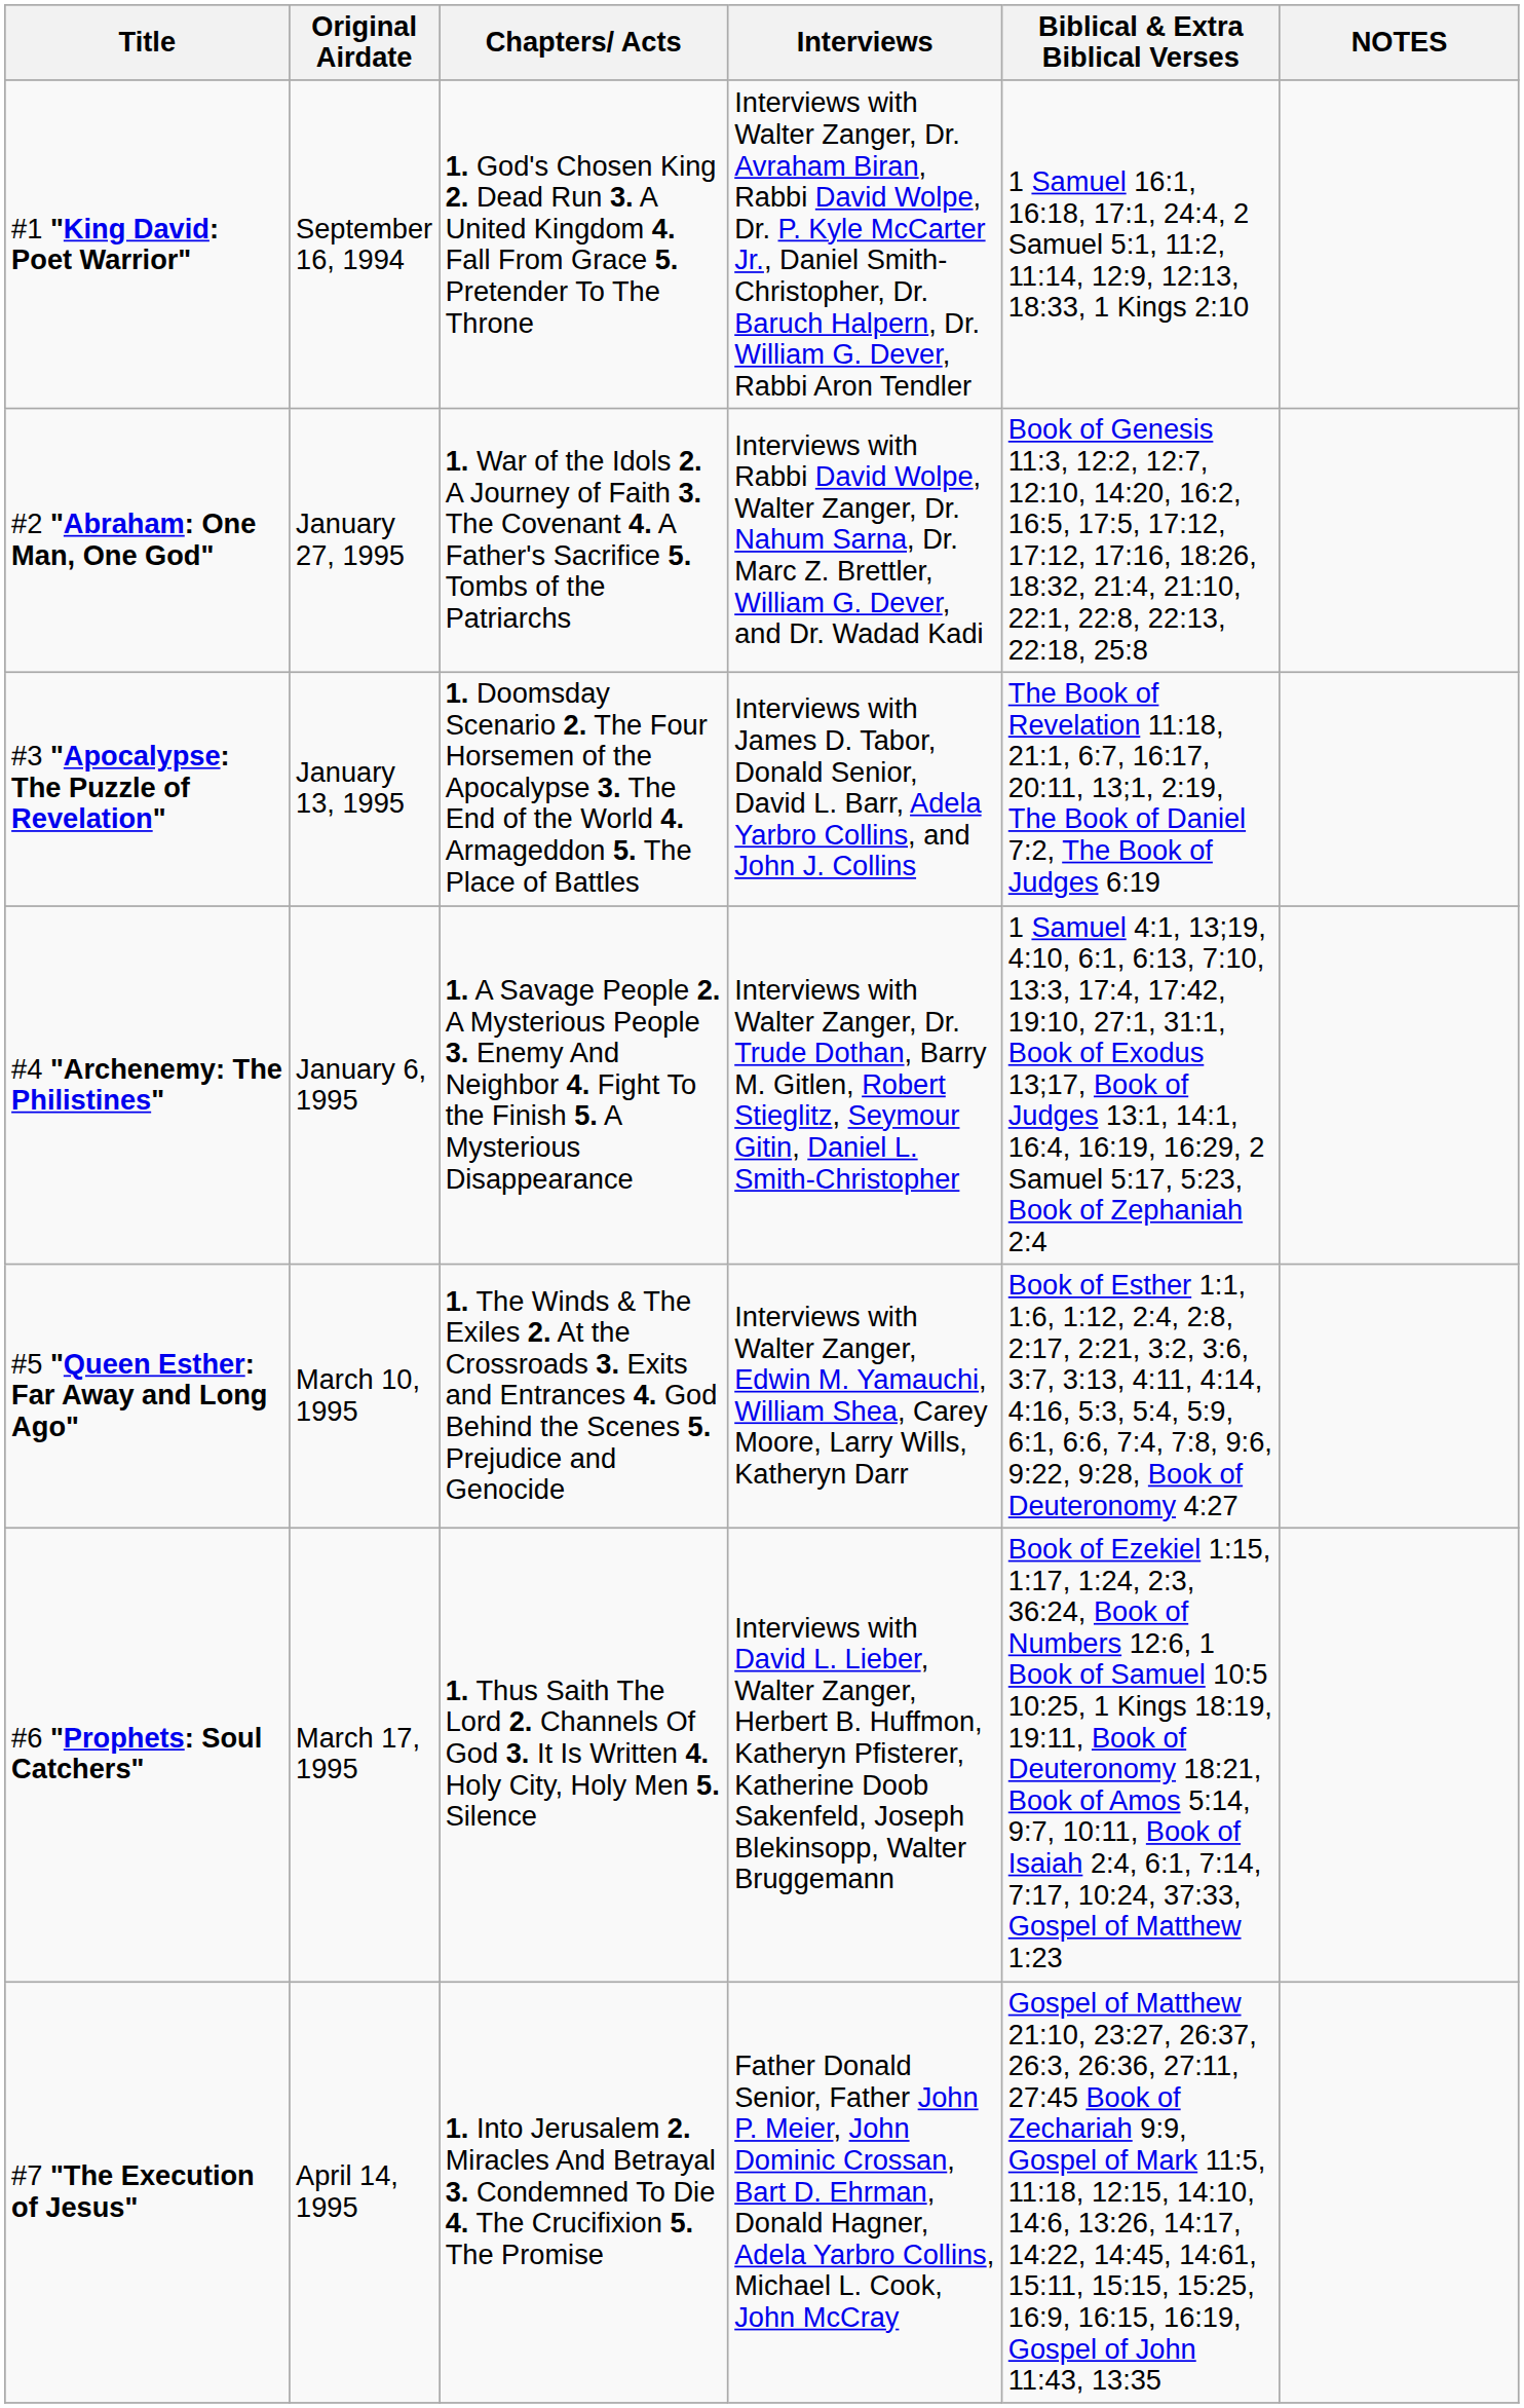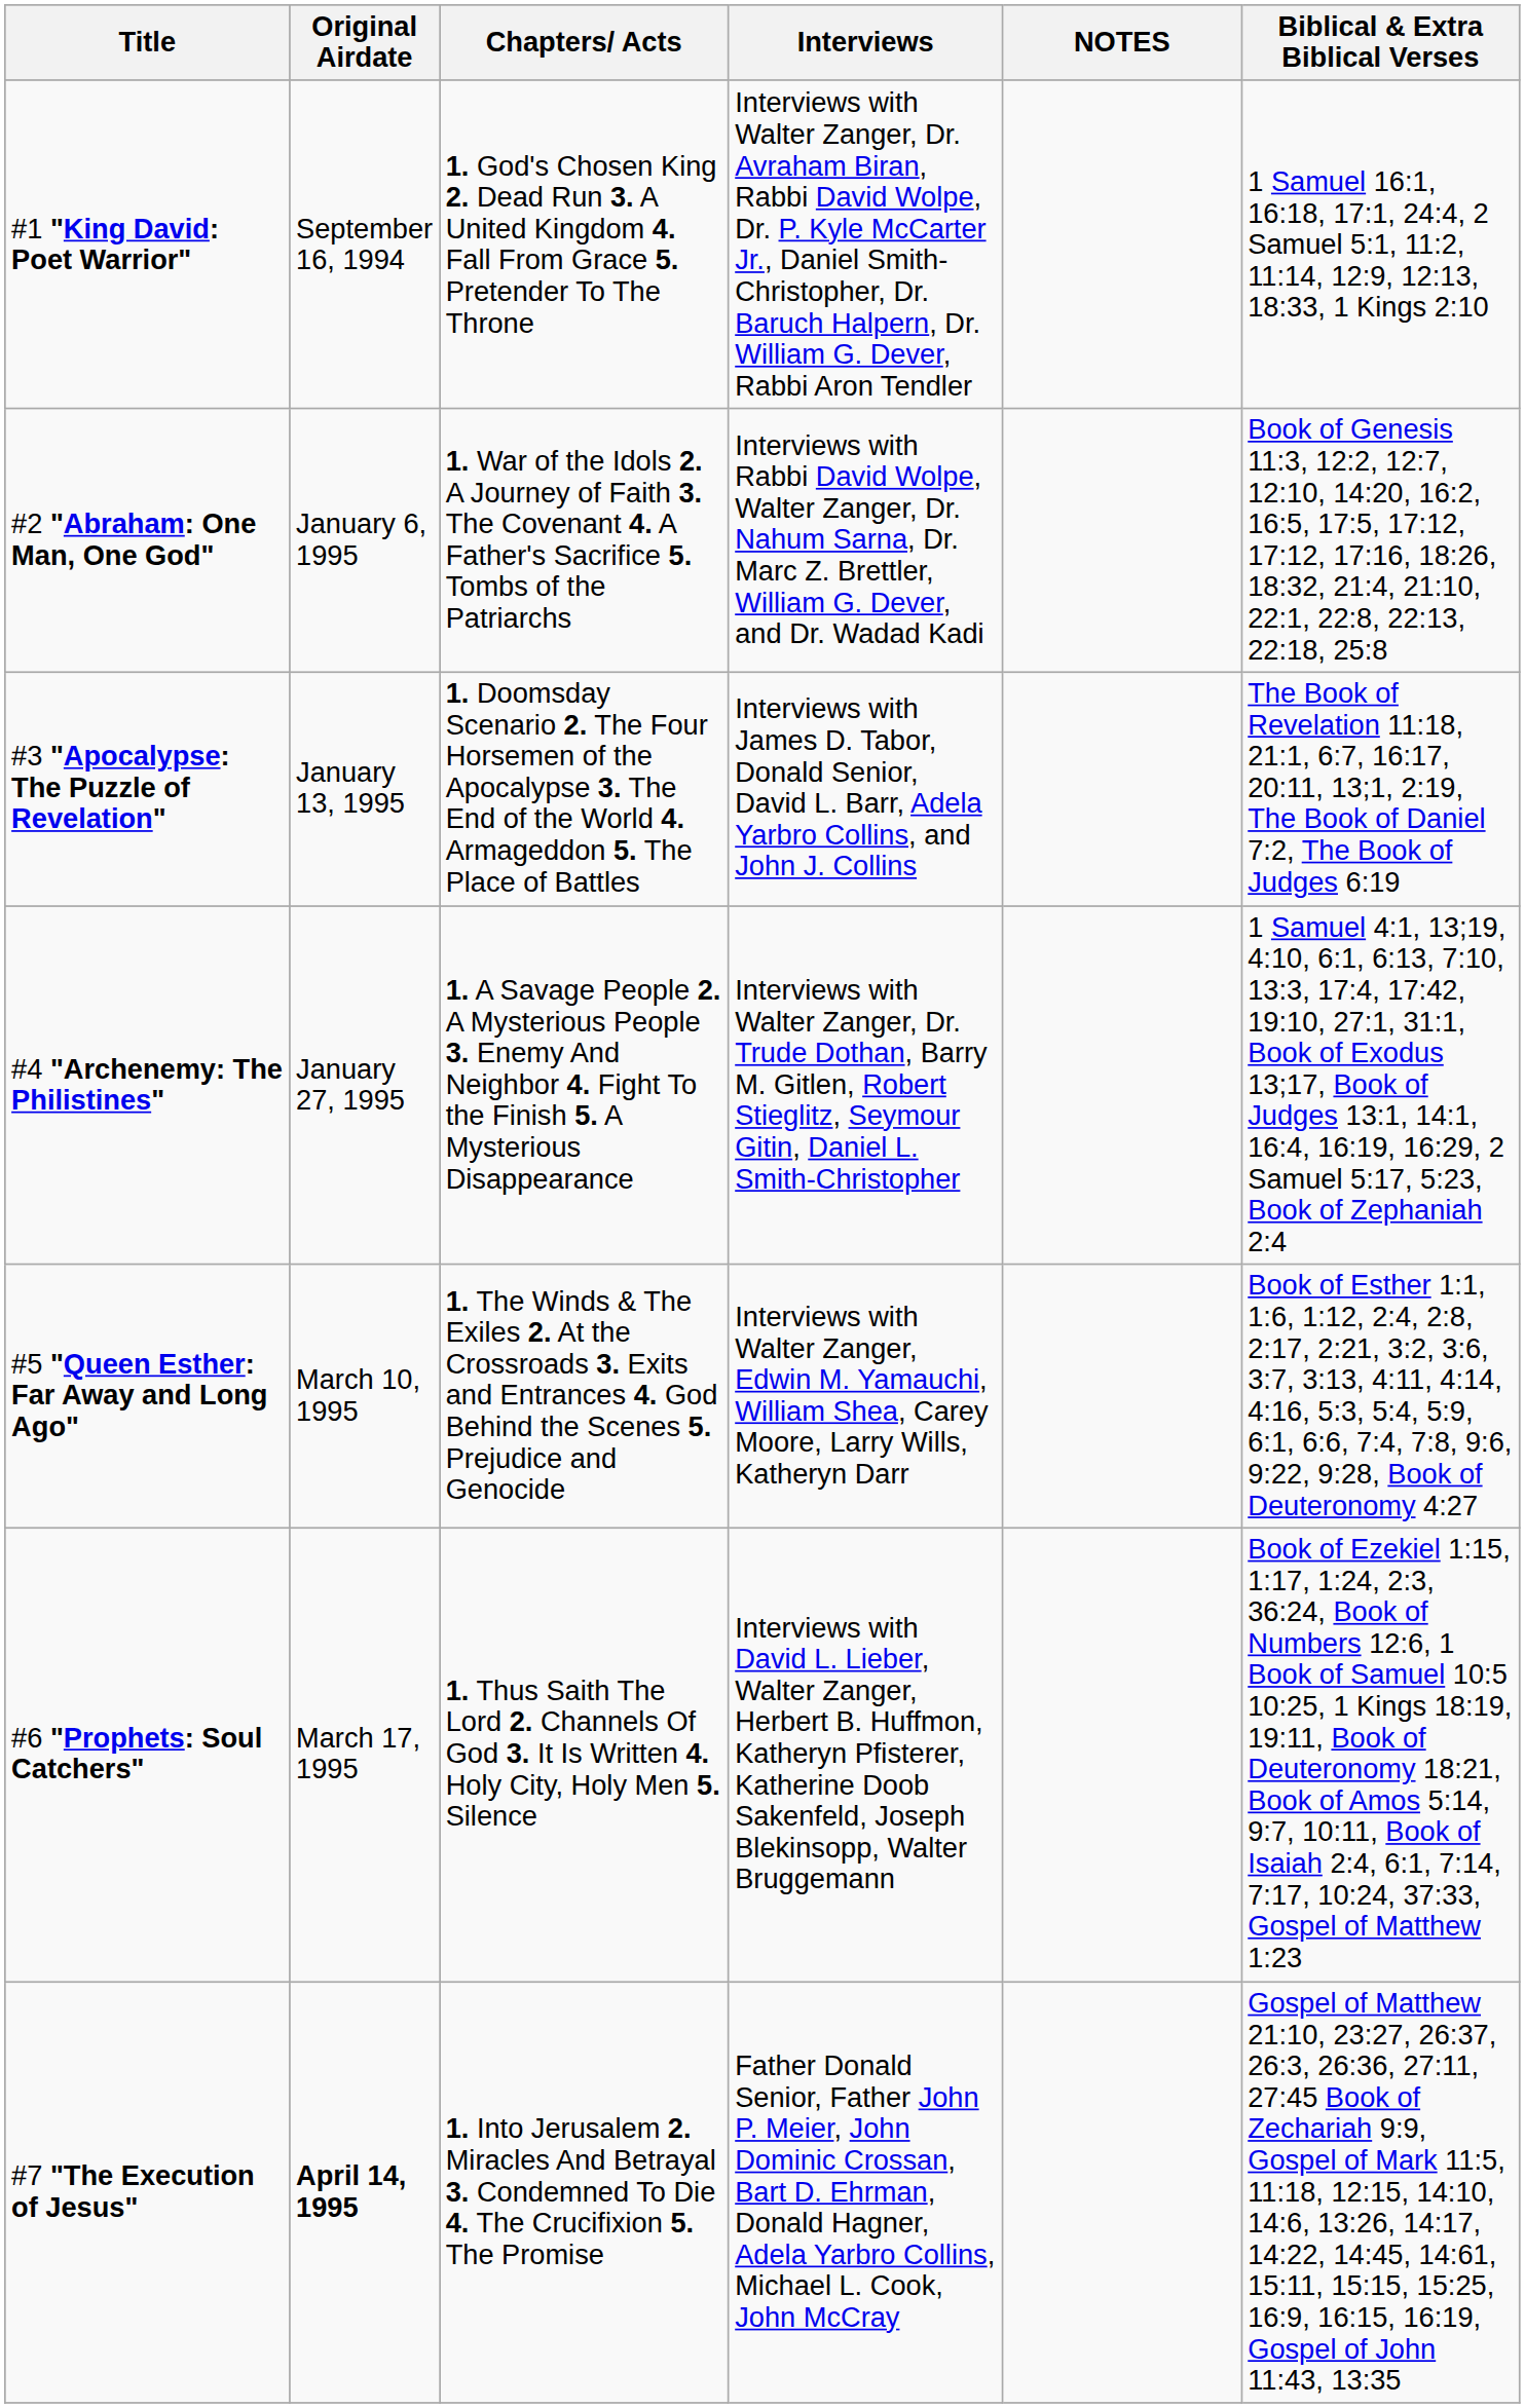 <table class="wikitable" "background:#EEEEFF">
 <tr>
 <th style="width:220px;">Title</th>
 <th style="width:40pt;">Original Airdate</th>
 <th style="width:220px;">Chapters/ Acts</th>
 <th style="width:220px;">Interviews</th>
+<th style="width:220px;">NOTES</th>
 <th style="width:220px;">Biblical & Extra Biblical Verses</th>
-<th style="width:220px;">NOTES</th>
 </tr>
 <tr>
 <td>#1 <strong>"<a href='#'>King David</a>: Poet Warrior"</strong></td>
 <td>September 16, 1994</td>
 <td><strong>1.</strong> God's Chosen King <strong>2.</strong> Dead Run <strong>3.</strong> A United Kingdom <strong>4.</strong> Fall From Grace <strong>5.</strong> Pretender To The Throne</td>
 <td>Interviews with Walter Zanger, Dr. <a href='#'>Avraham Biran</a>, Rabbi <a href='#'>David Wolpe</a>, Dr. <a href='#'>P. Kyle McCarter Jr.</a>, Daniel Smith-Christopher, Dr. <a href='#'>Baruch Halpern</a>, Dr. <a href='#'>William G. Dever</a>, Rabbi Aron Tendler</td>
+<td></td>
 <td>1 <a href='#'>Samuel</a> 16:1, 16:18, 17:1, 24:4, 2 Samuel 5:1, 11:2, 11:14, 12:9, 12:13, 18:33, 1 Kings 2:10</td>
-<td></td>
 </tr>
 <tr>
 <td>#2 <strong>"<a href='#'>Abraham</a>: One Man, One God"</strong></td>
-<td>January 27, 1995</td>
+<td>January 6, 1995</td>
 <td><strong>1.</strong> War of the Idols <strong>2.</strong> A Journey of Faith <strong>3.</strong> The Covenant <strong>4.</strong> A Father's Sacrifice <strong>5.</strong> Tombs of the Patriarchs</td>
 <td>Interviews with Rabbi <a href='#'>David Wolpe</a>, Walter Zanger, Dr. <a href='#'>Nahum Sarna</a>, Dr. Marc Z. Brettler, <a href='#'>William G. Dever</a>, and Dr. Wadad Kadi</td>
+<td></td>
 <td><a href='#'>Book of Genesis</a> 11:3, 12:2, 12:7, 12:10, 14:20, 16:2, 16:5, 17:5, 17:12, 17:12, 17:16, 18:26, 18:32, 21:4, 21:10, 22:1, 22:8, 22:13, 22:18, 25:8</td>
-<td></td>
 </tr>
 <tr>
 <td>#3 <strong>"<a href='#'>Apocalypse</a>: The Puzzle of <a href='#'>Revelation</a>"</strong></td>
 <td>January 13, 1995</td>
 <td><strong>1.</strong> Doomsday Scenario <strong>2.</strong> The Four Horsemen of the Apocalypse <strong>3.</strong> The End of the World <strong>4.</strong> Armageddon <strong>5.</strong> The Place of Battles</td>
 <td>Interviews with James D. Tabor, Donald Senior, David L. Barr, <a href='#'>Adela Yarbro Collins</a>, and <a href='#'>John J. Collins</a></td>
+<td></td>
 <td><a href='#'>The Book of Revelation</a> 11:18, 21:1, 6:7, 16:17, 20:11, 13;1, 2:19, <a href='#'>The Book of Daniel</a> 7:2, <a href='#'>The Book of Judges</a> 6:19</td>
-<td></td>
 </tr>
 <tr>
 <td>#4 <strong>"Archenemy: The <a href='#'>Philistines</a>"</strong></td>
-<td>January 6, 1995</td>
+<td>January 27, 1995</td>
 <td><strong>1.</strong> A Savage People <strong>2.</strong> A Mysterious People <strong>3.</strong> Enemy And Neighbor <strong>4.</strong> Fight To the Finish <strong>5.</strong> A Mysterious Disappearance</td>
 <td>Interviews with Walter Zanger, Dr. <a href='#'>Trude Dothan</a>, Barry M. Gitlen, <a href='#'>Robert Stieglitz</a>, <a href='#'>Seymour Gitin</a>, <a href='#'>Daniel L. Smith-Christopher</a></td>
+<td></td>
 <td>1 <a href='#'>Samuel</a> 4:1, 13;19, 4:10, 6:1, 6:13, 7:10, 13:3, 17:4, 17:42, 19:10, 27:1, 31:1, <a href='#'>Book of Exodus</a> 13;17, <a href='#'>Book of Judges</a> 13:1, 14:1, 16:4, 16:19, 16:29, 2 Samuel 5:17, 5:23, <a href='#'>Book of Zephaniah</a> 2:4</td>
-<td></td>
 </tr>
 <tr>
 <td>#5 <strong>"<a href='#'>Queen Esther</a>: Far Away and Long Ago"</strong></td>
 <td>March 10, 1995</td>
 <td><strong>1.</strong> The Winds & The Exiles <strong>2.</strong> At the Crossroads <strong>3.</strong> Exits and Entrances <strong>4.</strong> God Behind the Scenes <strong>5.</strong> Prejudice and Genocide</td>
 <td>Interviews with Walter Zanger, <a href='#'>Edwin M. Yamauchi</a>, <a href='#'>William Shea</a>, Carey Moore, Larry Wills, Katheryn Darr</td>
+<td></td>
 <td><a href='#'>Book of Esther</a> 1:1, 1:6, 1:12, 2:4, 2:8, 2:17, 2:21, 3:2, 3:6, 3:7, 3:13, 4:11, 4:14, 4:16, 5:3, 5:4, 5:9, 6:1, 6:6, 7:4, 7:8, 9:6, 9:22, 9:28, <a href='#'>Book of Deuteronomy</a> 4:27</td>
-<td></td>
 </tr>
 <tr>
 <td>#6 <strong>"<a href='#'>Prophets</a>: Soul Catchers"</strong></td>
 <td>March 17, 1995</td>
 <td><strong>1.</strong> Thus Saith The Lord <strong>2.</strong> Channels Of God <strong>3.</strong> It Is Written <strong>4.</strong> Holy City, Holy Men <strong>5.</strong> Silence</td>
 <td>Interviews with <a href='#'>David L. Lieber</a>, Walter Zanger, Herbert B. Huffmon, Katheryn Pfisterer, Katherine Doob Sakenfeld, Joseph Blekinsopp, Walter Bruggemann</td>
+<td></td>
 <td><a href='#'>Book of Ezekiel</a> 1:15, 1:17, 1:24, 2:3, 36:24, <a href='#'>Book of Numbers</a> 12:6, 1 <a href='#'>Book of Samuel</a> 10:5 10:25, 1 Kings 18:19, 19:11, <a href='#'>Book of Deuteronomy</a> 18:21, <a href='#'>Book of Amos</a> 5:14, 9:7, 10:11, <a href='#'>Book of Isaiah</a> 2:4, 6:1, 7:14, 7:17, 10:24, 37:33, <a href='#'>Gospel of Matthew</a> 1:23</td>
-<td></td>
 </tr>
 <tr>
 <td>#7 <strong>"The Execution of Jesus"</strong></td>
-<td>April 14, 1995</td>
+<td><strong>April 14, 1995</strong></td>
 <td><strong>1.</strong> Into Jerusalem <strong>2.</strong> Miracles And Betrayal <strong>3.</strong> Condemned To Die <strong>4.</strong> The Crucifixion <strong>5.</strong> The Promise</td>
 <td>Father Donald Senior, Father <a href='#'>John P. Meier</a>, <a href='#'>John Dominic Crossan</a>, <a href='#'>Bart D. Ehrman</a>, Donald Hagner, <a href='#'>Adela Yarbro Collins</a>, Michael L. Cook, <a href='#'>John McCray</a></td>
+<td></td>
 <td><a href='#'>Gospel of Matthew</a> 21:10, 23:27, 26:37, 26:3, 26:36, 27:11, 27:45 <a href='#'>Book of Zechariah</a> 9:9, <a href='#'>Gospel of Mark</a> 11:5, 11:18, 12:15, 14:10, 14:6, 13:26, 14:17, 14:22, 14:45, 14:61, 15:11, 15:15, 15:25, 16:9, 16:15, 16:19, <a href='#'>Gospel of John</a> 11:43, 13:35</td>
-<td></td>
 </tr>
 </table>
